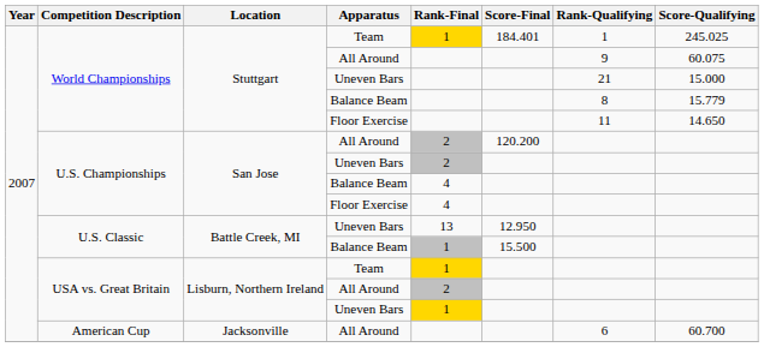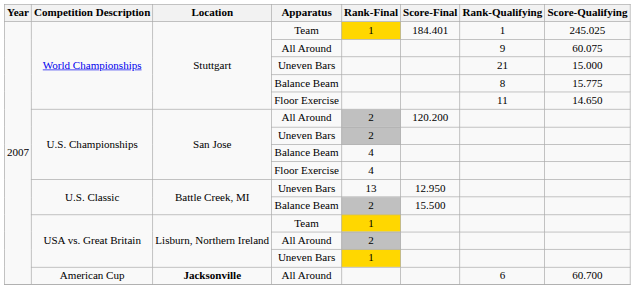 <table class="wikitable" style="text-align:center">
 <tr>
 <th>Year</th>
 <th>Competition Description</th>
 <th>Location</th>
 <th>Apparatus</th>
 <th>Rank-Final</th>
 <th>Score-Final</th>
 <th>Rank-Qualifying</th>
 <th>Score-Qualifying</th>
 </tr>
 <tr>
 <td rowspan="15">2007</td>
 <td rowspan="5"><a href='#'>World Championships</a></td>
 <td rowspan="5">Stuttgart</td>
 <td>Team</td>
 <td bgcolor="gold">1</td>
 <td>184.401</td>
 <td>1</td>
 <td>245.025</td>
 </tr>
 <tr>
 <td>All Around</td>
 <td></td>
 <td></td>
 <td>9</td>
 <td>60.075</td>
 </tr>
 <tr>
 <td>Uneven Bars</td>
 <td></td>
 <td></td>
 <td>21</td>
 <td>15.000</td>
 </tr>
 <tr>
 <td>Balance Beam</td>
 <td></td>
 <td></td>
 <td>8</td>
-<td>15.779</td>
+<td>15.775</td>
 </tr>
 <tr>
 <td>Floor Exercise</td>
 <td></td>
 <td></td>
 <td>11</td>
 <td>14.650</td>
 </tr>
 <tr>
 <td rowspan="4">U.S. Championships</td>
 <td rowspan="4">San Jose</td>
 <td>All Around</td>
 <td bgcolor="silver">2</td>
 <td>120.200</td>
 <td></td>
 <td></td>
 </tr>
 <tr>
 <td>Uneven Bars</td>
 <td bgcolor="silver">2</td>
 <td></td>
 <td></td>
 <td></td>
 </tr>
 <tr>
 <td>Balance Beam</td>
 <td>4</td>
 <td></td>
 <td></td>
 <td></td>
 </tr>
 <tr>
 <td>Floor Exercise</td>
 <td>4</td>
 <td></td>
 <td></td>
 <td></td>
 </tr>
 <tr>
 <td rowspan="2">U.S. Classic</td>
 <td rowspan="2">Battle Creek, MI</td>
 <td>Uneven Bars</td>
 <td>13</td>
 <td>12.950</td>
 <td></td>
 <td></td>
 </tr>
 <tr>
 <td>Balance Beam</td>
-<td bgcolor="silver">1</td>
+<td bgcolor="silver">2</td>
 <td>15.500</td>
 <td></td>
 <td></td>
 </tr>
 <tr>
 <td rowspan="3">USA vs. Great Britain</td>
 <td rowspan="3">Lisburn, Northern Ireland</td>
 <td>Team</td>
 <td bgcolor="gold">1</td>
 <td></td>
 <td></td>
 <td></td>
 </tr>
 <tr>
 <td>All Around</td>
 <td bgcolor="silver">2</td>
 <td></td>
 <td></td>
 <td></td>
 </tr>
 <tr>
 <td>Uneven Bars</td>
 <td bgcolor="gold">1</td>
 <td></td>
 <td></td>
 <td></td>
 </tr>
 <tr>
 <td>American Cup</td>
-<td>Jacksonville</td>
+<td><strong>Jacksonville</strong></td>
 <td>All Around</td>
 <td></td>
 <td></td>
 <td>6</td>
 <td>60.700</td>
 </tr>
 <tr>
 </tr>
 </table>
